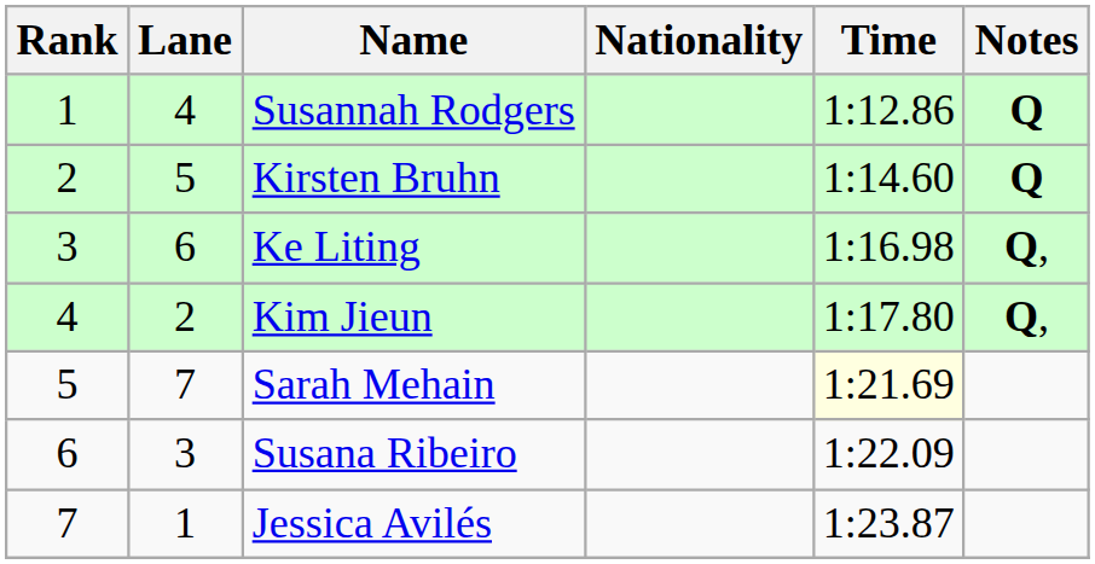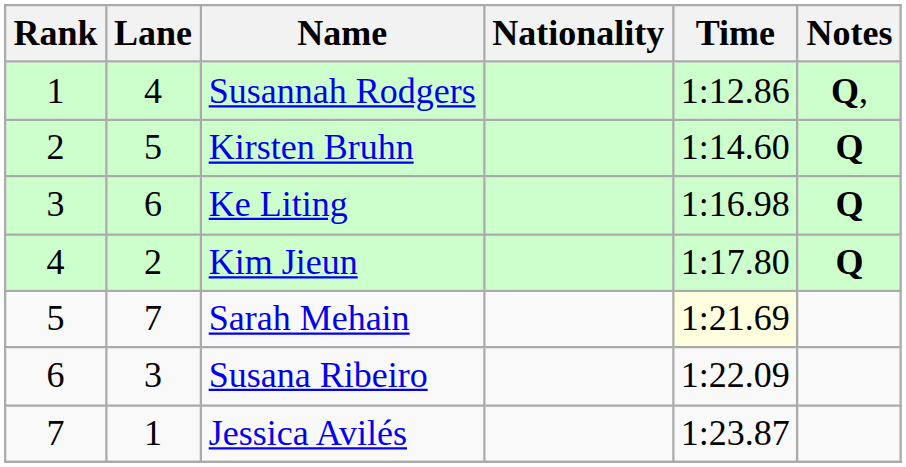 <table class="wikitable">
 <tr>
 <th>Rank</th>
 <th>Lane</th>
 <th>Name</th>
 <th>Nationality</th>
 <th>Time</th>
 <th>Notes</th>
 </tr>
 <tr bgcolor=ccffcc>
 <td align=center>1</td>
 <td align=center>4</td>
 <td><a href='#'>Susannah Rodgers</a></td>
 <td></td>
 <td align=center>1:12.86</td>
-<td align=center><strong>Q</strong></td>
+<td align=center><strong>Q</strong>, <strong></strong></td>
 </tr>
 <tr bgcolor=ccffcc>
 <td align=center>2</td>
 <td align=center>5</td>
 <td><a href='#'>Kirsten Bruhn</a></td>
 <td></td>
 <td align=center>1:14.60</td>
 <td align=center><strong>Q</strong></td>
 </tr>
 <tr bgcolor=ccffcc>
 <td align=center>3</td>
 <td align=center>6</td>
 <td><a href='#'>Ke Liting</a></td>
 <td></td>
 <td align=center>1:16.98</td>
-<td align=center><strong>Q</strong>, <strong></strong></td>
+<td align=center><strong>Q</strong></td>
 </tr>
 <tr bgcolor=ccffcc>
 <td align=center>4</td>
 <td align=center>2</td>
 <td><a href='#'>Kim Jieun</a></td>
 <td></td>
 <td align=center>1:17.80</td>
-<td align=center><strong>Q</strong>, <strong></strong></td>
+<td align=center><strong>Q</strong></td>
 </tr>
 <tr>
 <td align=center>5</td>
 <td align=center>7</td>
 <td><a href='#'>Sarah Mehain</a></td>
 <td></td>
 <td align=center style="background: lightyellow;">1:21.69</td>
 <td align=center></td>
 </tr>
 <tr>
 <td align=center>6</td>
 <td align=center>3</td>
 <td><a href='#'>Susana Ribeiro</a></td>
 <td></td>
 <td align=center>1:22.09</td>
 <td align=center></td>
 </tr>
 <tr>
 <td align=center>7</td>
 <td align=center>1</td>
 <td><a href='#'>Jessica Avilés</a></td>
 <td></td>
 <td align=center>1:23.87</td>
 <td align=center></td>
 </tr>
 <tr>
 </tr>
 </table>
